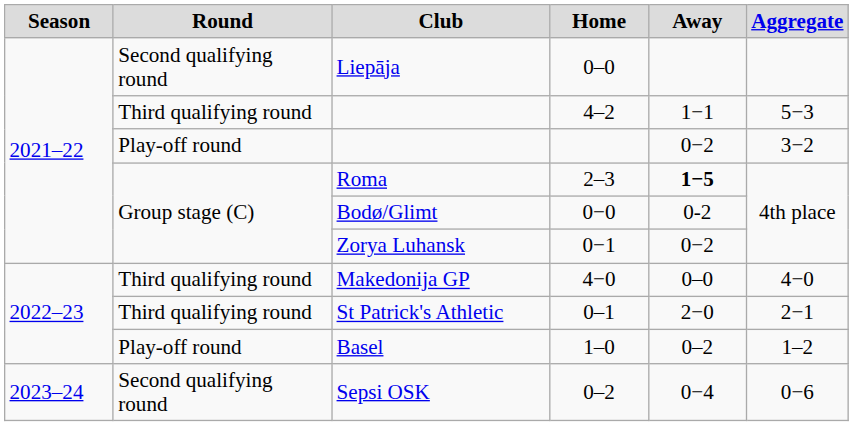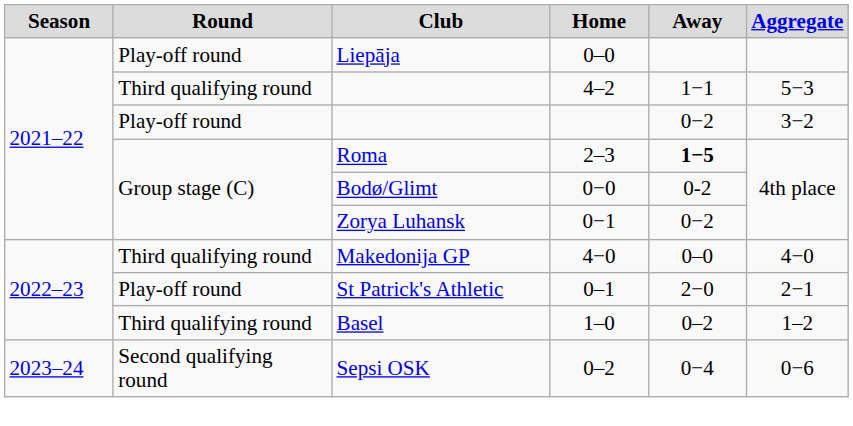 <table class="wikitable" style="text-align:center">
 <tr>
 <th width="75" style="background:#DCDCDC">Season</th>
 <th width="158" style="background:#DCDCDC">Round</th>
 <th width="158" style="background:#DCDCDC">Club</th>
 <th width="67" style="background:#DCDCDC">Home</th>
 <th width="67" style="background:#DCDCDC">Away</th>
 <th width="67" style="background:#DCDCDC"><a href='#'>Aggregate</a></th>
 </tr>
 <tr>
 <td rowspan=6 align=left><a href='#'>2021–22</a></td>
-<td align=left>Second qualifying round</td>
+<td align=left>Play-off round</td>
 <td align=left> <a href='#'>Liepāja</a></td>
 <td>0–0</td>
 <td></td>
 <td></td>
 </tr>
 <tr>
 <td align=left>Third qualifying round</td>
 <td align=left></td>
 <td>4–2</td>
 <td>1−1</td>
 <td>5−3</td>
 </tr>
 <tr>
 <td align=left>Play-off round</td>
 <td align=left></td>
 <td></td>
 <td>0−2</td>
 <td>3−2</td>
 </tr>
 <tr>
 <td rowspan=3 align=left>Group stage (C)</td>
 <td align=left> <a href='#'>Roma</a></td>
 <td>2–3</td>
 <td><strong>1−5</strong></td>
 <td rowspan="3">4th place</td>
 </tr>
 <tr>
 <td align=left> <a href='#'>Bodø/Glimt</a></td>
 <td>0−0</td>
 <td>0-2</td>
 </tr>
 <tr>
 <td align=left> <a href='#'>Zorya Luhansk</a></td>
 <td>0−1</td>
 <td>0−2</td>
 </tr>
 <tr>
 <td rowspan=3 align=left><a href='#'>2022–23</a></td>
 <td align=left>Third qualifying round</td>
 <td align=left> <a href='#'>Makedonija GP</a></td>
 <td>4−0</td>
 <td>0–0</td>
 <td>4−0</td>
 </tr>
 <tr>
-<td align=left>Third qualifying round</td>
+<td align=left>Play-off round</td>
 <td align=left> <a href='#'>St Patrick's Athletic</a></td>
 <td>0–1</td>
 <td>2−0</td>
 <td>2−1</td>
 </tr>
 <tr>
-<td align=left>Play-off round</td>
+<td align=left>Third qualifying round</td>
 <td align=left> <a href='#'>Basel</a></td>
 <td>1–0</td>
 <td>0–2</td>
 <td>1–2</td>
 </tr>
 <tr>
 <td align=left><a href='#'>2023–24</a></td>
 <td align=left>Second qualifying round</td>
 <td align=left> <a href='#'>Sepsi OSK</a></td>
 <td>0–2</td>
 <td>0−4</td>
 <td>0−6</td>
 </tr>
 </table>
